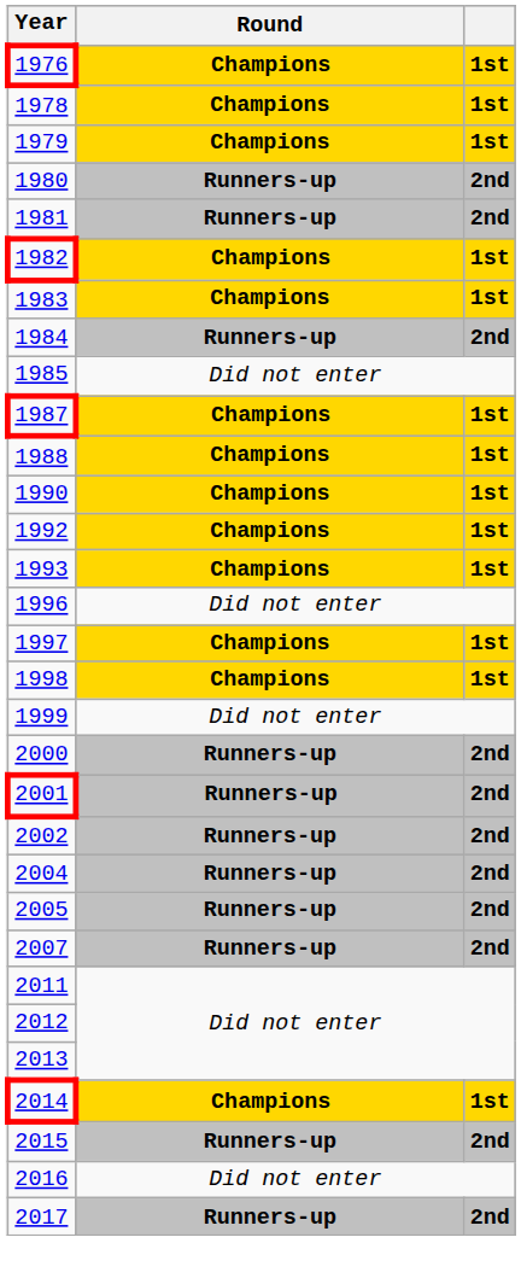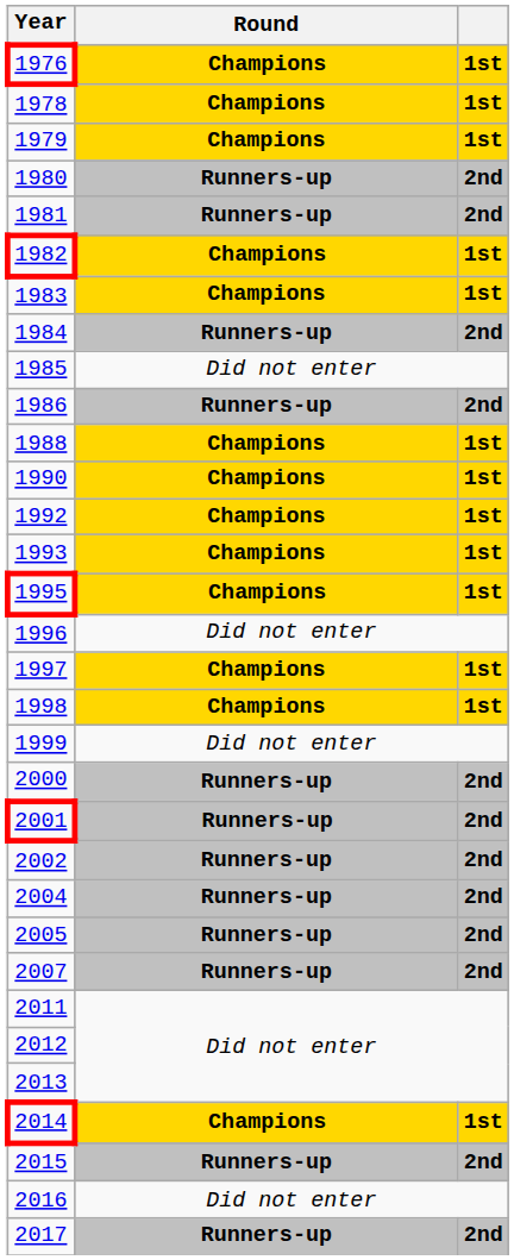 <table class="wikitable" style="text-align: center; font-size:90%">
 <tr>
 <th>Year</th>
 <th style="width:200px">Round</th>
 <th></th>
 </tr>
 <tr>
 <td style="border: 3px solid red"><a href='#'>1976</a></td>
 <td bgcolor=Gold><strong>Champions</strong></td>
 <td bgcolor=Gold><strong>1st</strong></td>
 </tr>
 <tr>
 <td><a href='#'>1978</a></td>
 <td bgcolor=Gold><strong>Champions</strong></td>
 <td bgcolor=Gold><strong>1st</strong></td>
 </tr>
 <tr>
 <td><a href='#'>1979</a></td>
 <td bgcolor=Gold><strong>Champions</strong></td>
 <td bgcolor=Gold><strong>1st</strong></td>
 </tr>
 <tr>
 <td><a href='#'>1980</a></td>
 <td bgcolor=Silver><strong>Runners-up</strong></td>
 <td bgcolor=Silver><strong>2nd</strong></td>
 </tr>
 <tr>
 <td><a href='#'>1981</a></td>
 <td bgcolor=Silver><strong>Runners-up</strong></td>
 <td bgcolor=Silver><strong>2nd</strong></td>
 </tr>
 <tr>
 <td style="border: 3px solid red"><a href='#'>1982</a></td>
 <td bgcolor=Gold><strong>Champions</strong></td>
 <td bgcolor=Gold><strong>1st</strong></td>
 </tr>
 <tr>
 <td><a href='#'>1983</a></td>
 <td bgcolor=Gold><strong>Champions</strong></td>
 <td bgcolor=Gold><strong>1st</strong></td>
 </tr>
 <tr>
 <td><a href='#'>1984</a></td>
 <td bgcolor=Silver><strong>Runners-up</strong></td>
 <td bgcolor=Silver><strong>2nd</strong></td>
 </tr>
 <tr>
 <td><a href='#'>1985</a></td>
 <td colspan="2"><em>Did not enter</em></td>
 </tr>
 <tr>
-<td style="border: 3px solid red"><a href='#'>1987</a></td>
-<td bgcolor=Gold><strong>Champions</strong></td>
-<td bgcolor=Gold><strong>1st</strong></td>
+<td><a href='#'>1986</a></td>
+<td bgcolor=Silver><strong>Runners-up</strong></td>
+<td bgcolor=Silver><strong>2nd</strong></td>
 </tr>
 <tr>
 <td><a href='#'>1988</a></td>
 <td bgcolor=Gold><strong>Champions</strong></td>
 <td bgcolor=Gold><strong>1st</strong></td>
 </tr>
 <tr>
 <td><a href='#'>1990</a></td>
 <td bgcolor=Gold><strong>Champions</strong></td>
 <td bgcolor=Gold><strong>1st</strong></td>
 </tr>
 <tr>
 <td><a href='#'>1992</a></td>
 <td bgcolor=Gold><strong>Champions</strong></td>
 <td bgcolor=Gold><strong>1st</strong></td>
 </tr>
 <tr>
 <td><a href='#'>1993</a></td>
+<td bgcolor=Gold><strong>Champions</strong></td>
+<td bgcolor=Gold><strong>1st</strong></td>
+</tr>
+<tr>
+<td style="border: 3px solid red"><a href='#'>1995</a></td>
 <td bgcolor=Gold><strong>Champions</strong></td>
 <td bgcolor=Gold><strong>1st</strong></td>
 </tr>
 <tr>
 <td><a href='#'>1996</a></td>
 <td colspan="2"><em>Did not enter</em></td>
 </tr>
 <tr>
 <td><a href='#'>1997</a></td>
 <td bgcolor=Gold><strong>Champions</strong></td>
 <td bgcolor=Gold><strong>1st</strong></td>
 </tr>
 <tr>
 <td><a href='#'>1998</a></td>
 <td bgcolor=Gold><strong>Champions</strong></td>
 <td bgcolor=Gold><strong>1st</strong></td>
 </tr>
 <tr>
 <td><a href='#'>1999</a></td>
 <td colspan="2"><em>Did not enter</em></td>
 </tr>
 <tr>
 <td><a href='#'>2000</a></td>
 <td bgcolor=Silver><strong>Runners-up</strong></td>
 <td bgcolor=Silver><strong>2nd</strong></td>
 </tr>
 <tr>
 <td style="border: 3px solid red"><a href='#'>2001</a></td>
 <td bgcolor=Silver><strong>Runners-up</strong></td>
 <td bgcolor=Silver><strong>2nd</strong></td>
 </tr>
 <tr>
 <td><a href='#'>2002</a></td>
 <td bgcolor=Silver><strong>Runners-up</strong></td>
 <td bgcolor=Silver><strong>2nd</strong></td>
 </tr>
 <tr>
 <td><a href='#'>2004</a></td>
 <td bgcolor=Silver><strong>Runners-up</strong></td>
 <td bgcolor=Silver><strong>2nd</strong></td>
 </tr>
 <tr>
 <td><a href='#'>2005</a></td>
 <td bgcolor=Silver><strong>Runners-up</strong></td>
 <td bgcolor=Silver><strong>2nd</strong></td>
 </tr>
 <tr>
 <td><a href='#'>2007</a></td>
 <td bgcolor=Silver><strong>Runners-up</strong></td>
 <td bgcolor=Silver><strong>2nd</strong></td>
 </tr>
 <tr>
 <td><a href='#'>2011</a></td>
 <td colspan="2" rowspan="3"><em>Did not enter</em></td>
 </tr>
 <tr>
 <td><a href='#'>2012</a></td>
 </tr>
 <tr>
 <td><a href='#'>2013</a></td>
 </tr>
 <tr>
 <td style="border: 3px solid red"><a href='#'>2014</a></td>
 <td bgcolor=Gold><strong>Champions</strong></td>
 <td bgcolor=Gold><strong>1st</strong></td>
 </tr>
 <tr>
 <td><a href='#'>2015</a></td>
 <td bgcolor=Silver><strong>Runners-up</strong></td>
 <td bgcolor=Silver><strong>2nd</strong></td>
 </tr>
 <tr>
 <td><a href='#'>2016</a></td>
 <td colspan="2"><em>Did not enter</em></td>
 </tr>
 <tr>
 <td><a href='#'>2017</a></td>
 <td bgcolor=Silver><strong>Runners-up</strong></td>
 <td bgcolor=Silver><strong>2nd</strong></td>
 </tr>
 </table>
